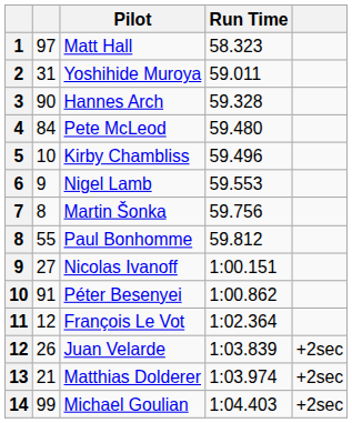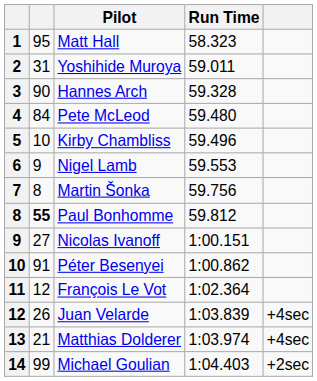 <table class="wikitable" style="font-size: 95%;">
 <tr>
 <th></th>
 <th></th>
 <th>Pilot</th>
 <th>Run Time</th>
 <th></th>
 </tr>
 <tr>
 <th>1</th>
-<td>97</td>
+<td>95</td>
 <td> <a href='#'>Matt Hall</a></td>
 <td>58.323</td>
 <td></td>
 </tr>
 <tr>
 <th>2</th>
 <td>31</td>
 <td> <a href='#'>Yoshihide Muroya</a></td>
 <td>59.011</td>
 <td></td>
 </tr>
 <tr>
 <th>3</th>
 <td>90</td>
 <td> <a href='#'>Hannes Arch</a></td>
 <td>59.328</td>
 <td></td>
 </tr>
 <tr>
 <th>4</th>
 <td>84</td>
 <td> <a href='#'>Pete McLeod</a></td>
 <td>59.480</td>
 <td></td>
 </tr>
 <tr>
 <th>5</th>
 <td>10</td>
 <td> <a href='#'>Kirby Chambliss</a></td>
 <td>59.496</td>
 <td></td>
 </tr>
 <tr>
 <th>6</th>
 <td>9</td>
 <td> <a href='#'>Nigel Lamb</a></td>
 <td>59.553</td>
 <td></td>
 </tr>
 <tr>
 <th>7</th>
 <td>8</td>
 <td> <a href='#'>Martin Šonka</a></td>
 <td>59.756</td>
 <td></td>
 </tr>
 <tr>
 <th>8</th>
-<td>55</td>
+<td><strong>55</strong></td>
 <td> <a href='#'>Paul Bonhomme</a></td>
 <td>59.812</td>
 <td></td>
 </tr>
 <tr>
 <th>9</th>
 <td>27</td>
 <td> <a href='#'>Nicolas Ivanoff</a></td>
 <td>1:00.151</td>
 <td></td>
 </tr>
 <tr>
 <th>10</th>
 <td>91</td>
 <td> <a href='#'>Péter Besenyei</a></td>
 <td>1:00.862</td>
 <td></td>
 </tr>
 <tr>
 <th>11</th>
 <td>12</td>
 <td> <a href='#'>François Le Vot</a></td>
 <td>1:02.364</td>
 <td></td>
 </tr>
 <tr>
 <th>12</th>
 <td>26</td>
 <td> <a href='#'>Juan Velarde</a></td>
 <td>1:03.839</td>
-<td>+2sec</td>
+<td>+4sec</td>
 </tr>
 <tr>
 <th>13</th>
 <td>21</td>
 <td> <a href='#'>Matthias Dolderer</a></td>
 <td>1:03.974</td>
-<td>+2sec</td>
+<td>+4sec</td>
 </tr>
 <tr>
 <th>14</th>
 <td>99</td>
 <td> <a href='#'>Michael Goulian</a></td>
 <td>1:04.403</td>
 <td>+2sec</td>
 </tr>
 </table>
